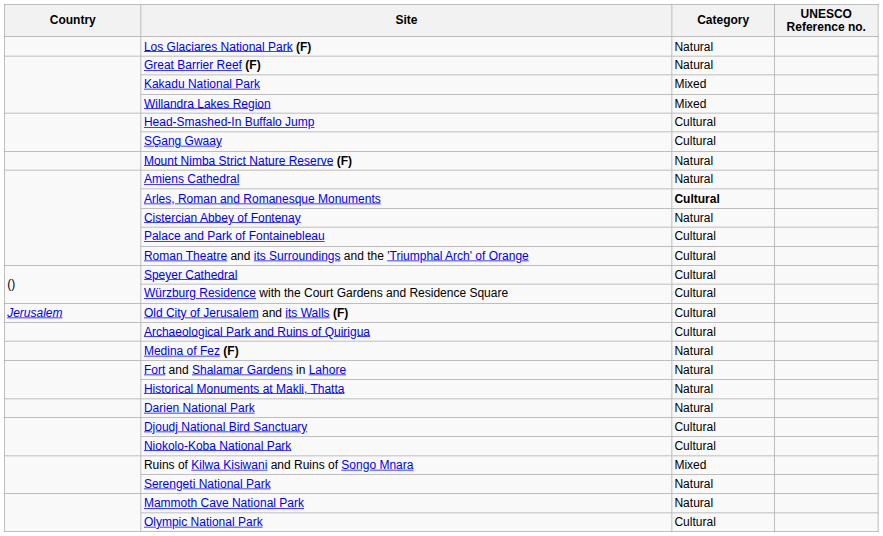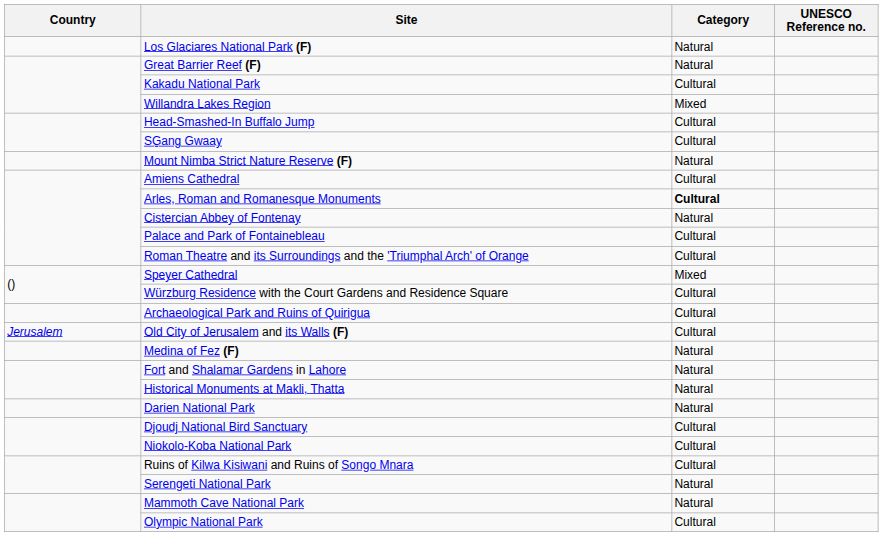 <table class="wikitable sortable" style="font-size:100%;">
 <tr>
 <th scope="col" width="175">Country</th>
 <th scope="col" width="700">Site</th>
 <th scope="col" width="130">Category</th>
 <th scope="col" width="130">UNESCO Reference no.</th>
 </tr>
 <tr>
 <td></td>
 <td><a href='#'>Los Glaciares National Park</a> <strong>(F)</strong></td>
 <td>Natural</td>
 <td></td>
 </tr>
 <tr>
 <td rowspan="3"></td>
 <td><a href='#'>Great Barrier Reef</a> <strong>(F)</strong></td>
 <td>Natural</td>
 <td></td>
 </tr>
 <tr>
 <td><a href='#'>Kakadu National Park</a></td>
-<td>Mixed</td>
+<td>Cultural</td>
 <td></td>
 </tr>
 <tr>
 <td><a href='#'>Willandra Lakes Region</a></td>
 <td>Mixed</td>
 <td></td>
 </tr>
 <tr>
 <td rowspan="2"></td>
 <td><a href='#'>Head-Smashed-In Buffalo Jump</a></td>
 <td>Cultural</td>
 <td></td>
 </tr>
 <tr>
 <td><a href='#'>SG̱ang Gwaay</a></td>
 <td>Cultural</td>
 <td></td>
 </tr>
 <tr>
 <td><br></td>
 <td><a href='#'>Mount Nimba Strict Nature Reserve</a> <strong>(F)</strong></td>
 <td>Natural</td>
 <td></td>
 </tr>
 <tr>
 <td rowspan="5"></td>
 <td><a href='#'>Amiens Cathedral</a></td>
-<td>Natural</td>
+<td>Cultural</td>
 <td></td>
 </tr>
 <tr>
 <td><a href='#'>Arles, Roman and Romanesque Monuments</a></td>
 <td><strong>Cultural</strong></td>
 <td></td>
 </tr>
 <tr>
 <td><a href='#'>Cistercian Abbey of Fontenay</a></td>
 <td>Natural</td>
 <td></td>
 </tr>
 <tr>
 <td><a href='#'>Palace and Park of Fontainebleau</a></td>
 <td>Cultural</td>
 <td></td>
 </tr>
 <tr>
 <td><a href='#'>Roman Theatre</a> and <a href='#'>its Surroundings</a> and the <a href='#'>'Triumphal Arch' of Orange</a></td>
 <td>Cultural</td>
 <td></td>
 </tr>
 <tr>
 <td rowspan="2" data-sort-value="Germany">()<br></td>
 <td><a href='#'>Speyer Cathedral</a></td>
-<td>Cultural</td>
+<td>Mixed</td>
 <td></td>
 </tr>
 <tr>
 <td><a href='#'>Würzburg Residence</a> with the Court Gardens and Residence Square</td>
 <td>Cultural</td>
 <td></td>
 </tr>
 <tr>
-<td> <em><a href='#'>Jerusalem</a> </em></td>
-<td><a href='#'>Old City of Jerusalem</a> and <a href='#'>its Walls</a> <strong>(F)</strong></td>
+<td></td>
+<td><a href='#'>Archaeological Park and Ruins of Quirigua</a></td>
 <td>Cultural</td>
 <td></td>
 </tr>
 <tr>
-<td></td>
-<td><a href='#'>Archaeological Park and Ruins of Quirigua</a></td>
+<td> <em><a href='#'>Jerusalem</a> </em></td>
+<td><a href='#'>Old City of Jerusalem</a> and <a href='#'>its Walls</a> <strong>(F)</strong></td>
 <td>Cultural</td>
 <td></td>
 </tr>
 <tr>
 <td></td>
 <td><a href='#'>Medina of Fez</a> <strong>(F)</strong></td>
 <td>Natural</td>
 <td></td>
 </tr>
 <tr>
 <td rowspan="2"></td>
 <td><a href='#'>Fort</a> and <a href='#'>Shalamar Gardens</a> in <a href='#'>Lahore</a></td>
 <td>Natural</td>
 <td></td>
 </tr>
 <tr>
 <td><a href='#'>Historical Monuments at Makli, Thatta</a></td>
 <td>Natural</td>
 <td></td>
 </tr>
 <tr>
 <td></td>
 <td><a href='#'>Darien National Park</a></td>
 <td>Natural</td>
 <td></td>
 </tr>
 <tr>
 <td rowspan="2"></td>
 <td><a href='#'>Djoudj National Bird Sanctuary</a></td>
 <td>Cultural</td>
 <td></td>
 </tr>
 <tr>
 <td><a href='#'>Niokolo-Koba National Park</a></td>
 <td>Cultural</td>
 <td></td>
 </tr>
 <tr>
 <td rowspan="2"></td>
 <td>Ruins of <a href='#'>Kilwa Kisiwani</a> and Ruins of <a href='#'>Songo Mnara</a></td>
-<td>Mixed</td>
+<td>Cultural</td>
 <td></td>
 </tr>
 <tr>
 <td><a href='#'>Serengeti National Park</a></td>
 <td>Natural</td>
 <td></td>
 </tr>
 <tr>
 <td rowspan="2"></td>
 <td><a href='#'>Mammoth Cave National Park</a></td>
 <td>Natural</td>
 <td></td>
 </tr>
 <tr>
 <td><a href='#'>Olympic National Park</a></td>
 <td>Cultural</td>
 <td></td>
 </tr>
 </table>
